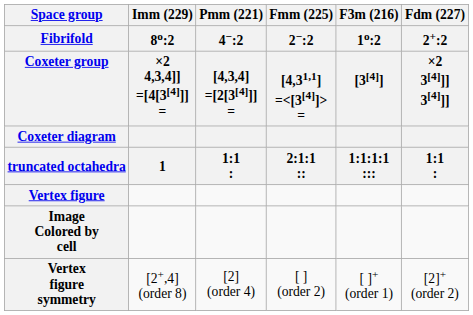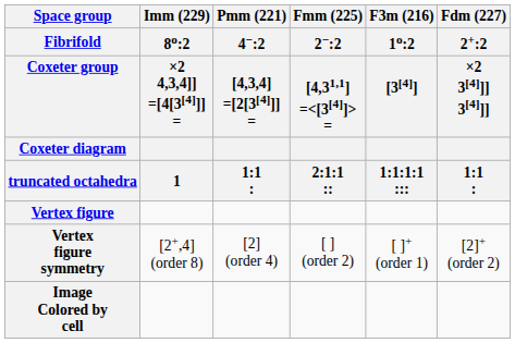 <table class=wikitable>
 <tr>
 <th><a href='#'>Space group</a></th>
 <th>Imm (229)</th>
 <th>Pmm (221)</th>
 <th>Fmm (225)</th>
 <th>F3m (216)</th>
 <th>Fdm (227)</th>
 </tr>
 <tr>
 <th><a href='#'>Fibrifold</a></th>
 <th>8<sup>o</sup>:2</th>
 <th>4<sup>−</sup>:2</th>
 <th>2<sup>−</sup>:2</th>
 <th>1<sup>o</sup>:2</th>
 <th>2<sup>+</sup>:2</th>
 </tr>
 <tr valign=top>
 <th valign=center><a href='#'>Coxeter group</a></th>
 <th>×2<br>4,3,4]]<br>=[4[3<sup>[4]</sup>]]<br> = </th>
 <th><br>[4,3,4]<br>=[2[3<sup>[4]</sup>]]<br> = </th>
 <th><br>[4,3<sup>1,1</sup>]<br>=<[3<sup>[4]</sup>]><br> = </th>
 <th><br>[3<sup>[4]</sup>]<br> <br></th>
 <th>×2<br>3<sup>[4]</sup>]]<br>3<sup>[4]</sup>]]<br></th>
 </tr>
 <tr>
 <th><a href='#'>Coxeter diagram</a></th>
 <th></th>
 <th></th>
 <th></th>
 <th></th>
 <th></th>
 </tr>
 <tr align=center>
 <th><a href='#'>truncated octahedra</a></th>
 <th>1<br></th>
 <th>1:1<br>:</th>
 <th>2:1:1<br>::</th>
 <th>1:1:1:1<br>:::</th>
 <th>1:1<br>:</th>
 </tr>
 <tr align=center>
 <th><a href='#'>Vertex figure</a></th>
 <td></td>
 <td></td>
 <td></td>
 <td></td>
 <td></td>
 </tr>
+<tr align=center>
+<th>Vertex<br>figure<br>symmetry</th>
+<td>[2<sup>+</sup>,4]<br>(order 8)</td>
+<td>[2]<br>(order 4)</td>
+<td>[ ]<br>(order 2)</td>
+<td>[ ]<sup>+</sup><br>(order 1)</td>
+<td>[2]<sup>+</sup><br>(order 2)</td>
+</tr>
 <tr>
 <th>Image<br>Colored by<br>cell</th>
 <td></td>
 <td></td>
 <td></td>
 <td></td>
 <td></td>
 </tr>
-<tr align=center>
-<th>Vertex<br>figure<br>symmetry</th>
-<td>[2<sup>+</sup>,4]<br>(order 8)</td>
-<td>[2]<br>(order 4)</td>
-<td>[ ]<br>(order 2)</td>
-<td>[ ]<sup>+</sup><br>(order 1)</td>
-<td>[2]<sup>+</sup><br>(order 2)</td>
-</tr>
 </table>
